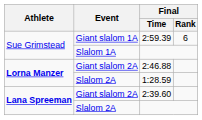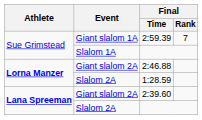 <table class="wikitable" style="font-size:90%">
 <tr>
 <th rowspan=2>Athlete</th>
 <th rowspan=2>Event</th>
 <th colspan=2>Final</th>
 </tr>
 <tr style="font-size:95%">
 <th>Time</th>
 <th>Rank</th>
 </tr>
 <tr align=center>
 <td align=left rowspan=2><a href='#'>Sue Grimstead</a></td>
 <td align=left><a href='#'>Giant slalom 1A</a></td>
 <td>2:59.39</td>
-<td>6</td>
+<td>7</td>
 </tr>
 <tr align=center>
 <td align=left><a href='#'>Slalom 1A</a></td>
 <td colspan=2></td>
 </tr>
 <tr align=center>
 <td align=left rowspan=2><strong><a href='#'>Lorna Manzer</a></strong></td>
 <td align=left><a href='#'>Giant slalom 2A</a></td>
 <td>2:46.88</td>
 <td></td>
 </tr>
 <tr align=center>
 <td align=left><a href='#'>Slalom 2A</a></td>
 <td>1:28.59</td>
 <td></td>
 </tr>
 <tr align=center>
 <td align=left rowspan=2><strong><a href='#'>Lana Spreeman</a></strong></td>
 <td align=left><a href='#'>Giant slalom 2A</a></td>
 <td>2:39.60</td>
 <td></td>
 </tr>
 <tr align=center>
 <td align=left><a href='#'>Slalom 2A</a></td>
 <td colspan=2></td>
 </tr>
 </table>
